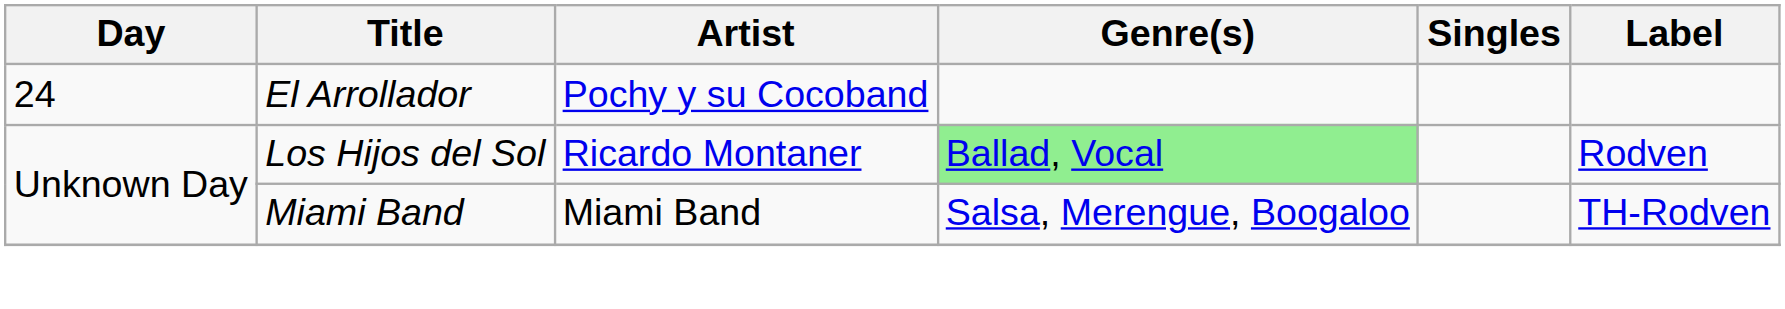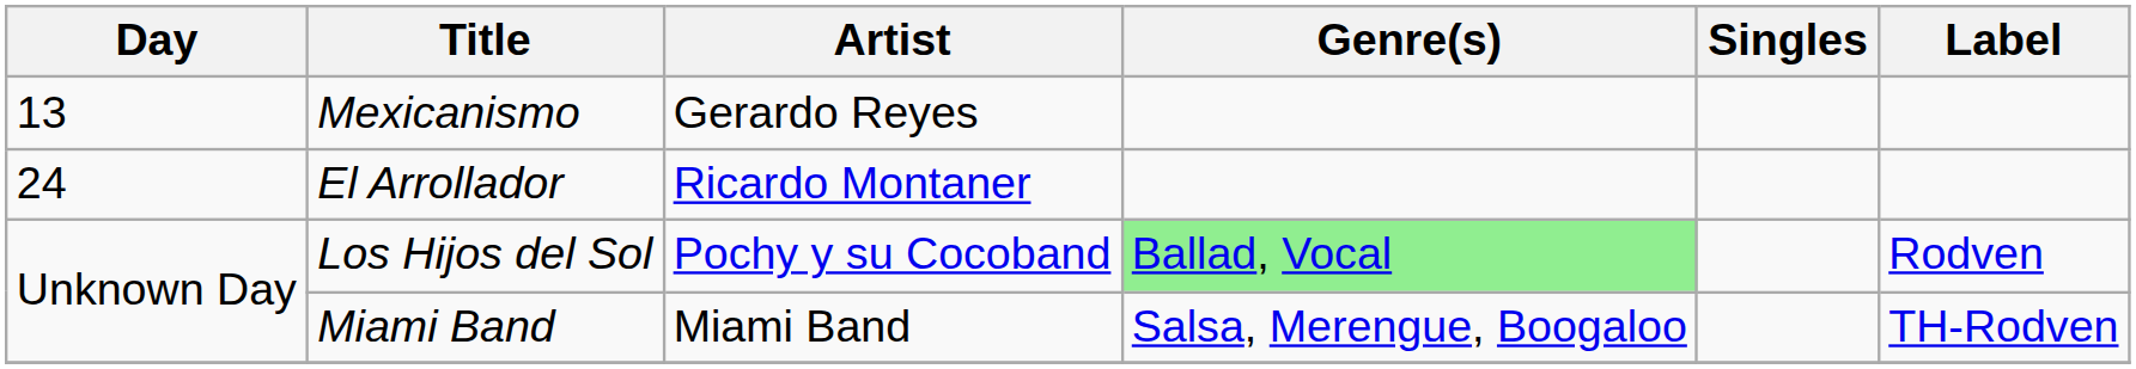 <table class="wikitable sortable" style="text-align: left;">
 <tr>
 <th>Day</th>
 <th>Title</th>
 <th>Artist</th>
 <th>Genre(s)</th>
 <th>Singles</th>
 <th>Label</th>
 </tr>
 <tr>
+<td>13</td>
+<td><em>Mexicanismo</em></td>
+<td>Gerardo Reyes</td>
+<td></td>
+<td></td>
+<td></td>
+</tr>
+<tr>
 <td>24</td>
 <td><em>El Arrollador</em></td>
-<td><a href='#'>Pochy y su Cocoband</a></td>
+<td><a href='#'>Ricardo Montaner</a></td>
 <td></td>
 <td></td>
 <td></td>
 </tr>
 <tr>
 <td rowspan="2">Unknown Day</td>
 <td><em>Los Hijos del Sol</em></td>
-<td><a href='#'>Ricardo Montaner</a></td>
+<td><a href='#'>Pochy y su Cocoband</a></td>
 <td style="background: lightgreen;"><a href='#'>Ballad</a>, <a href='#'>Vocal</a></td>
 <td></td>
 <td><a href='#'>Rodven</a></td>
 </tr>
 <tr>
 <td><em>Miami Band</em></td>
 <td>Miami Band</td>
 <td><a href='#'>Salsa</a>, <a href='#'>Merengue</a>, <a href='#'>Boogaloo</a></td>
 <td></td>
 <td><a href='#'>TH-Rodven</a></td>
 </tr>
 <tr>
 </tr>
 </table>
